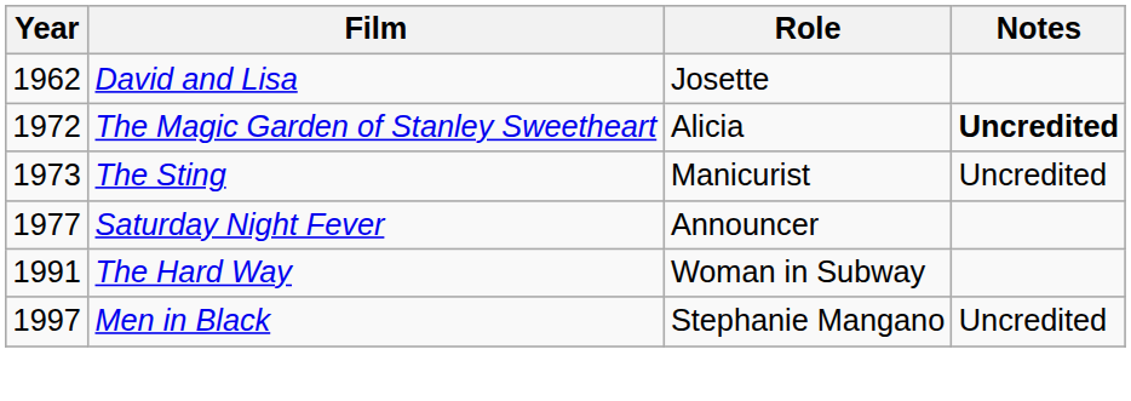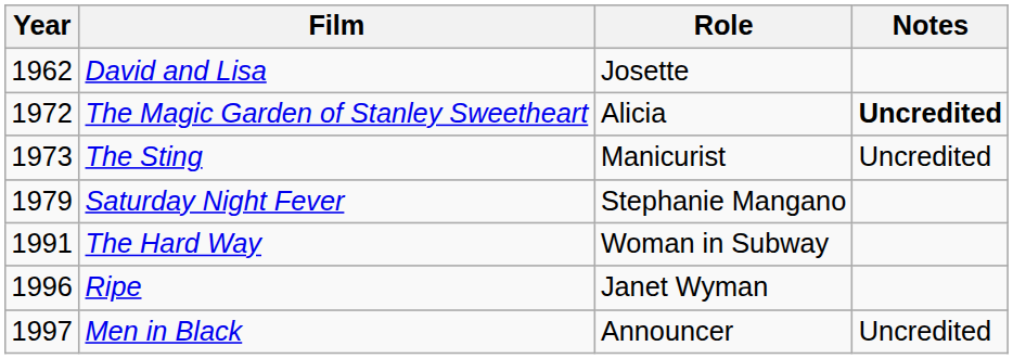 <table class="wikitable sortable">
 <tr>
 <th>Year</th>
 <th>Film</th>
 <th>Role</th>
 <th>Notes</th>
 </tr>
 <tr>
 <td>1962</td>
 <td><em><a href='#'>David and Lisa</a></em></td>
 <td>Josette</td>
 <td></td>
 </tr>
 <tr>
 <td>1972</td>
 <td><em><a href='#'>The Magic Garden of Stanley Sweetheart</a></em></td>
 <td>Alicia</td>
 <td><strong>Uncredited</strong></td>
 </tr>
 <tr>
 <td>1973</td>
 <td><em><a href='#'>The Sting</a></em></td>
 <td>Manicurist</td>
 <td>Uncredited</td>
 </tr>
 <tr>
-<td>1977</td>
+<td>1979</td>
 <td><em><a href='#'>Saturday Night Fever</a></em></td>
-<td>Announcer</td>
+<td>Stephanie Mangano</td>
 <td></td>
 </tr>
 <tr>
 <td>1991</td>
 <td><em><a href='#'>The Hard Way</a></em></td>
 <td>Woman in Subway</td>
 <td></td>
 </tr>
 <tr>
+<td>1996</td>
+<td><em><a href='#'>Ripe</a></em></td>
+<td>Janet Wyman</td>
+<td></td>
+</tr>
+<tr>
 <td>1997</td>
 <td><em><a href='#'>Men in Black</a></em></td>
-<td>Stephanie Mangano</td>
+<td>Announcer</td>
 <td>Uncredited</td>
 </tr>
 </table>
